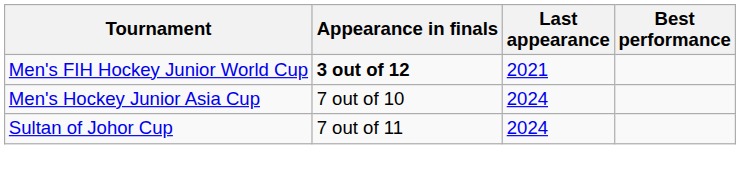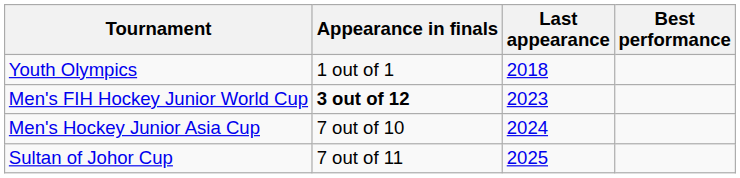 <table class="wikitable sortable" style="text-align:left;">
 <tr>
 <th>Tournament</th>
 <th data-sort-type="number">Appearance in finals</th>
 <th>Last<br>appearance</th>
 <th>Best<br>performance</th>
 </tr>
 <tr>
+<td><a href='#'>Youth Olympics</a></td>
+<td>1 out of 1</td>
+<td><a href='#'>2018</a></td>
+<td></td>
+</tr>
+<tr>
 <td><a href='#'>Men's FIH Hockey Junior World Cup</a></td>
 <td><strong>3 out of 12</strong></td>
-<td><a href='#'>2021</a></td>
+<td><a href='#'>2023</a></td>
 <td></td>
 </tr>
 <tr>
 <td><a href='#'>Men's Hockey Junior Asia Cup</a></td>
 <td>7 out of 10</td>
 <td><a href='#'>2024</a></td>
 <td></td>
 </tr>
 <tr>
 <td><a href='#'>Sultan of Johor Cup</a></td>
 <td>7 out of 11</td>
-<td><a href='#'>2024</a></td>
+<td><a href='#'>2025</a></td>
 <td></td>
 </tr>
 </table>
